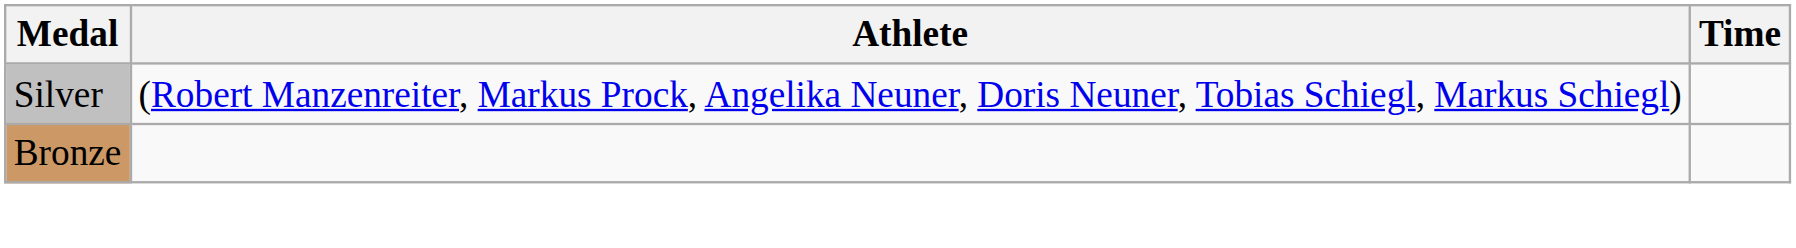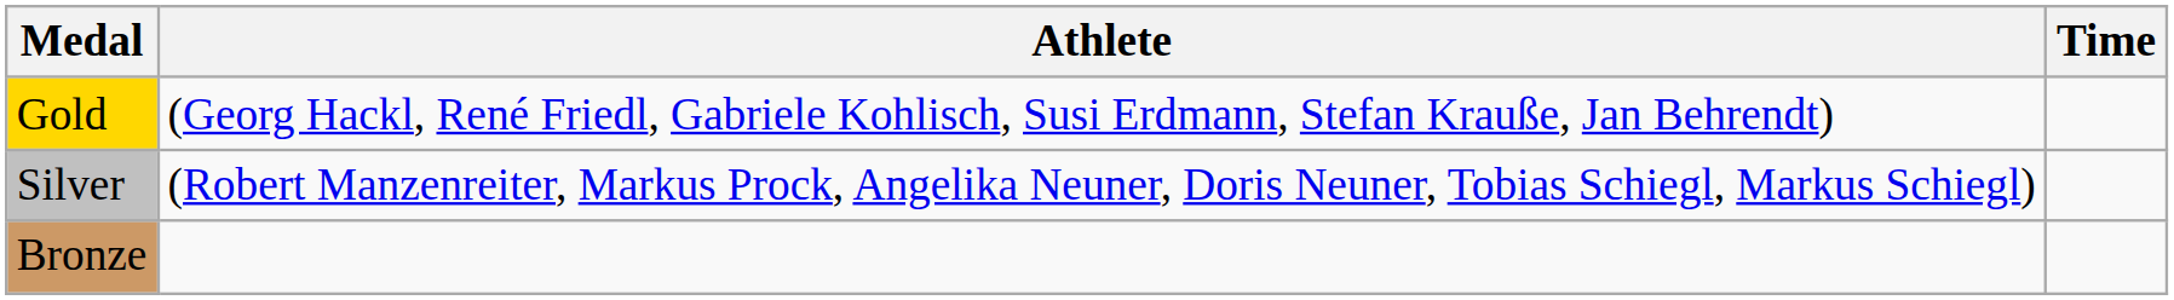 <table class="wikitable">
 <tr>
 <th>Medal</th>
 <th>Athlete</th>
 <th>Time</th>
+</tr>
+<tr>
+<td bgcolor="gold">Gold</td>
+<td> (<a href='#'>Georg Hackl</a>, <a href='#'>René Friedl</a>, <a href='#'>Gabriele Kohlisch</a>, <a href='#'>Susi Erdmann</a>, <a href='#'>Stefan Krauße</a>, <a href='#'>Jan Behrendt</a>)</td>
+<td></td>
 </tr>
 <tr>
 <td bgcolor="silver">Silver</td>
 <td> (<a href='#'>Robert Manzenreiter</a>, <a href='#'>Markus Prock</a>, <a href='#'>Angelika Neuner</a>, <a href='#'>Doris Neuner</a>, <a href='#'>Tobias Schiegl</a>, <a href='#'>Markus Schiegl</a>)</td>
 <td></td>
 </tr>
 <tr>
 <td bgcolor="CC9966">Bronze</td>
 <td></td>
 </tr>
 </table>
